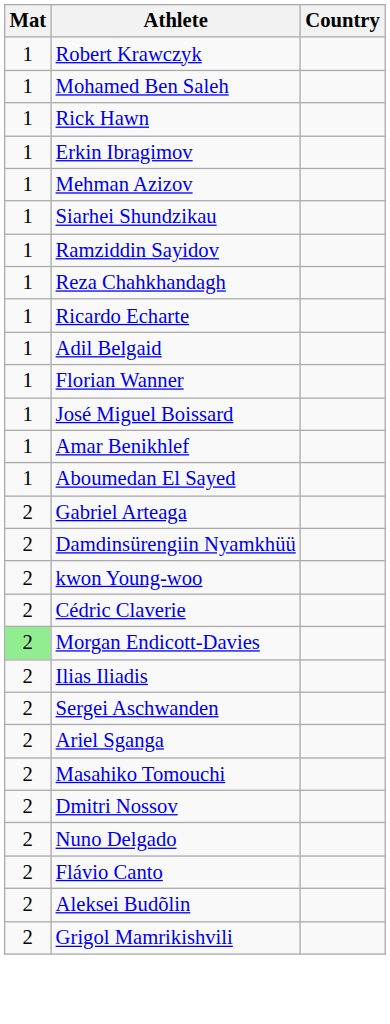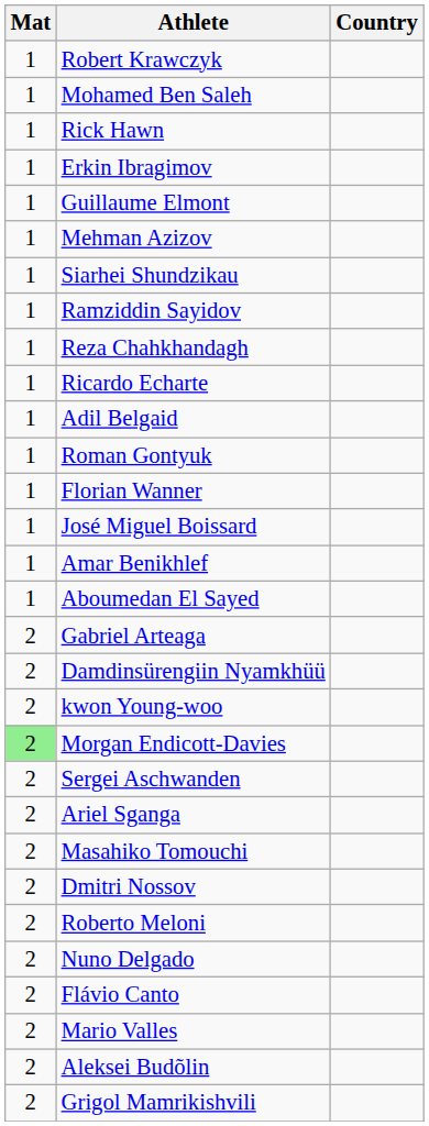 <table class="wikitable sortable" style="text-align:center">
 <tr>
 <th>Mat</th>
 <th>Athlete</th>
 <th>Country</th>
 </tr>
 <tr>
 <td>1</td>
 <td align="left"><a href='#'>Robert Krawczyk</a></td>
 <td></td>
 </tr>
 <tr>
 <td>1</td>
 <td align="left"><a href='#'>Mohamed Ben Saleh</a></td>
 <td></td>
 </tr>
 <tr>
 <td>1</td>
 <td align="left"><a href='#'>Rick Hawn</a></td>
 <td></td>
 </tr>
 <tr>
 <td>1</td>
 <td align="left"><a href='#'>Erkin Ibragimov</a></td>
+<td></td>
+</tr>
+<tr>
+<td>1</td>
+<td align="left"><a href='#'>Guillaume Elmont</a></td>
 <td></td>
 </tr>
 <tr>
 <td>1</td>
 <td align="left"><a href='#'>Mehman Azizov</a></td>
 <td></td>
 </tr>
 <tr>
 <td>1</td>
 <td align="left"><a href='#'>Siarhei Shundzikau</a></td>
 <td></td>
 </tr>
 <tr>
 <td>1</td>
 <td align="left"><a href='#'>Ramziddin Sayidov</a></td>
 <td></td>
 </tr>
 <tr>
 <td>1</td>
 <td align="left"><a href='#'>Reza Chahkhandagh</a></td>
 <td></td>
 </tr>
 <tr>
 <td>1</td>
 <td align="left"><a href='#'>Ricardo Echarte</a></td>
 <td></td>
 </tr>
 <tr>
 <td>1</td>
 <td align="left"><a href='#'>Adil Belgaid</a></td>
+<td></td>
+</tr>
+<tr>
+<td>1</td>
+<td align="left"><a href='#'>Roman Gontyuk</a></td>
 <td></td>
 </tr>
 <tr>
 <td>1</td>
 <td align="left"><a href='#'>Florian Wanner</a></td>
 <td></td>
 </tr>
 <tr>
 <td>1</td>
 <td align="left"><a href='#'>José Miguel Boissard</a></td>
 <td></td>
 </tr>
 <tr>
 <td>1</td>
 <td align="left"><a href='#'>Amar Benikhlef</a></td>
 <td></td>
 </tr>
 <tr>
 <td>1</td>
 <td align="left"><a href='#'>Aboumedan El Sayed</a></td>
 <td></td>
 </tr>
 <tr>
 <td>2</td>
 <td align="left"><a href='#'>Gabriel Arteaga</a></td>
 <td></td>
 </tr>
 <tr>
 <td>2</td>
 <td align="left"><a href='#'>Damdinsürengiin Nyamkhüü</a></td>
 <td></td>
 </tr>
 <tr>
 <td>2</td>
 <td align="left"><a href='#'>kwon Young-woo</a></td>
 <td></td>
 </tr>
 <tr>
-<td>2</td>
-<td align="left"><a href='#'>Cédric Claverie</a></td>
-<td></td>
-</tr>
-<tr>
 <td style="background: lightgreen;">2</td>
 <td align="left"><a href='#'>Morgan Endicott-Davies</a></td>
-<td></td>
-</tr>
-<tr>
-<td>2</td>
-<td align="left"><a href='#'>Ilias Iliadis</a></td>
 <td></td>
 </tr>
 <tr>
 <td>2</td>
 <td align="left"><a href='#'>Sergei Aschwanden</a></td>
 <td></td>
 </tr>
 <tr>
 <td>2</td>
 <td align="left"><a href='#'>Ariel Sganga</a></td>
 <td></td>
 </tr>
 <tr>
 <td>2</td>
 <td align="left"><a href='#'>Masahiko Tomouchi</a></td>
 <td></td>
 </tr>
 <tr>
 <td>2</td>
 <td align="left"><a href='#'>Dmitri Nossov</a></td>
 <td></td>
 </tr>
 <tr>
 <td>2</td>
+<td align="left"><a href='#'>Roberto Meloni</a></td>
+<td></td>
+</tr>
+<tr>
+<td>2</td>
 <td align="left"><a href='#'>Nuno Delgado</a></td>
 <td></td>
 </tr>
 <tr>
 <td>2</td>
 <td align="left"><a href='#'>Flávio Canto</a></td>
+<td></td>
+</tr>
+<tr>
+<td>2</td>
+<td align="left"><a href='#'>Mario Valles</a></td>
 <td></td>
 </tr>
 <tr>
 <td>2</td>
 <td align="left"><a href='#'>Aleksei Budõlin</a></td>
 <td></td>
 </tr>
 <tr>
 <td>2</td>
 <td align="left"><a href='#'>Grigol Mamrikishvili</a></td>
 <td></td>
 </tr>
 </table>
